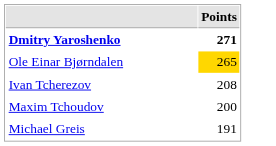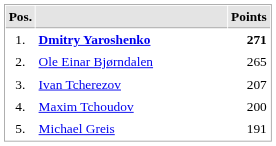 <table cellspacing="1" cellpadding="3" style="border:1px solid #AAAAAA;font-size:90%">
 <tr bgcolor="#E4E4E4">
+<th style="border-bottom:1px solid #AAAAAA" width=10>Pos.</th>
 <th style="border-bottom:1px solid #AAAAAA" width=200></th>
 <th style="border-bottom:1px solid #AAAAAA" width=20>Points</th>
 </tr>
 <tr>
+<td align="center">1.</td>
 <td> <strong><a href='#'>Dmitry Yaroshenko</a></strong></td>
 <td align="right"><strong>271</strong></td>
 </tr>
 <tr>
+<td align="center">2.</td>
 <td> <a href='#'>Ole Einar Bjørndalen</a></td>
-<td align="right" style="background: gold;">265</td>
+<td align="right">265</td>
 </tr>
 <tr>
+<td align="center">3.</td>
 <td> <a href='#'>Ivan Tcherezov</a></td>
-<td align="right">208</td>
+<td align="right">207</td>
 </tr>
 <tr>
+<td align="center">4.</td>
 <td> <a href='#'>Maxim Tchoudov</a></td>
 <td align="right">200</td>
 </tr>
 <tr>
+<td align="center">5.</td>
 <td> <a href='#'>Michael Greis</a></td>
 <td align="right">191</td>
 </tr>
 </table>
